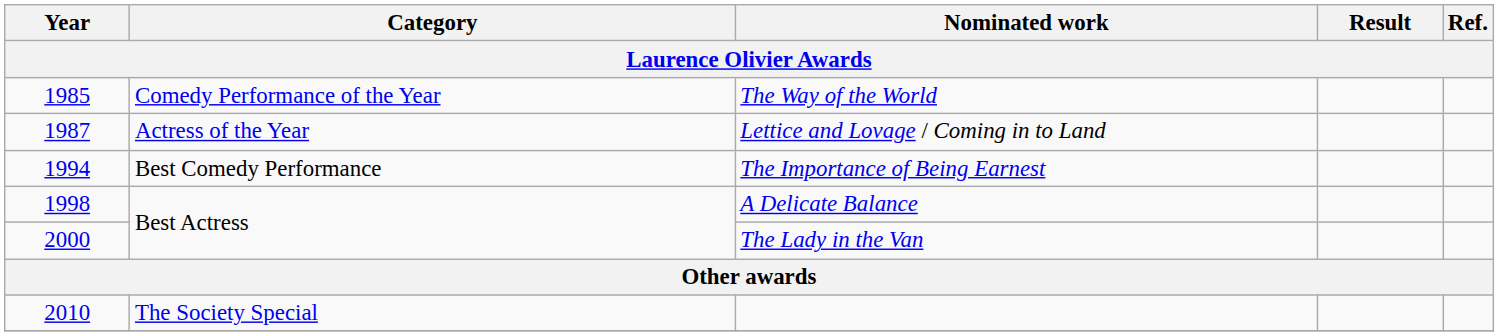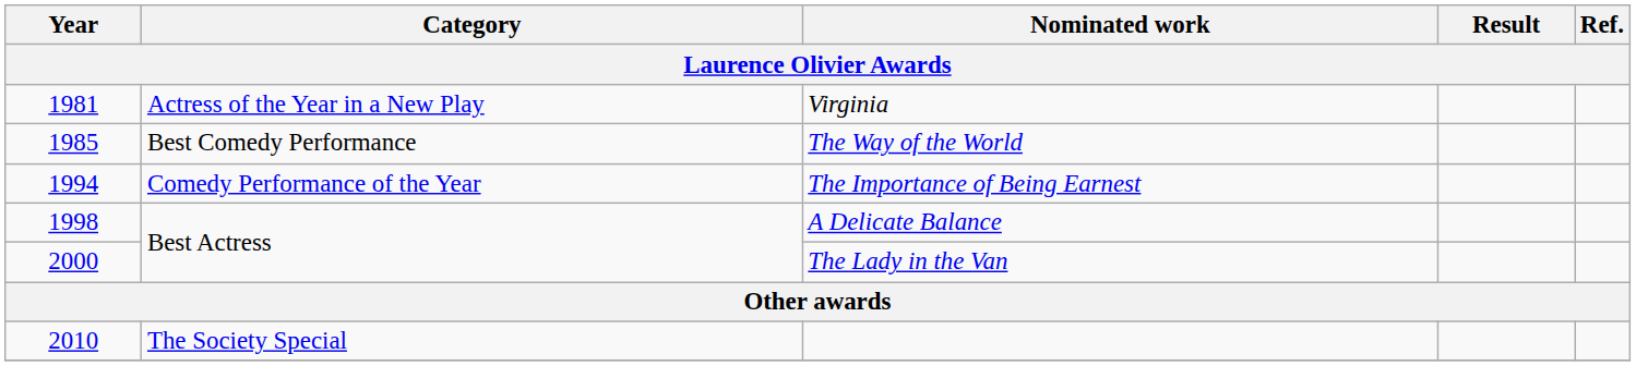 <table class=wikitable>
 <tr>
 <th scope="col" style="width:5em;">Year</th>
 <th scope="col" style="width:26em;">Category</th>
 <th scope="col" style="width:25em;">Nominated work</th>
 <th scope="col" style="width:5em;">Result</th>
 <th>Ref.</th>
 </tr>
 <tr>
 <th colspan=5><a href='#'>Laurence Olivier Awards</a></th>
 </tr>
 <tr>
+<td style="text-align:center;"><a href='#'>1981</a></td>
+<td><a href='#'>Actress of the Year in a New Play</a></td>
+<td><em>Virginia</em></td>
+<td></td>
+<td style="text-align:center;"></td>
+</tr>
+<tr>
 <td style="text-align:center;"><a href='#'>1985</a></td>
-<td><a href='#'>Comedy Performance of the Year</a></td>
+<td>Best Comedy Performance</td>
 <td><em><a href='#'>The Way of the World</a></em></td>
 <td></td>
 <td style="text-align:center;"></td>
 </tr>
 <tr>
-<td style="text-align:center;"><a href='#'>1987</a></td>
-<td><a href='#'>Actress of the Year</a></td>
-<td><em><a href='#'>Lettice and Lovage</a></em> / <em>Coming in to Land</em></td>
-<td></td>
-<td style="text-align:center;"></td>
-</tr>
-<tr>
 <td style="text-align:center;"><a href='#'>1994</a></td>
-<td>Best Comedy Performance</td>
+<td><a href='#'>Comedy Performance of the Year</a></td>
 <td><em><a href='#'>The Importance of Being Earnest</a></em></td>
 <td></td>
 <td style="text-align:center;"></td>
 </tr>
 <tr>
 <td style="text-align:center;"><a href='#'>1998</a></td>
 <td rowspan=2>Best Actress</td>
 <td><em><a href='#'>A Delicate Balance</a></em></td>
 <td></td>
 <td style="text-align:center;"></td>
 </tr>
 <tr>
 <td style="text-align:center;"><a href='#'>2000</a></td>
 <td><em><a href='#'>The Lady in the Van</a></em></td>
 <td></td>
 <td style="text-align:center;"></td>
 </tr>
 <tr>
 <th colspan=5>Other awards</th>
 </tr>
 <tr>
 <td style="text-align:center;"><a href='#'>2010</a></td>
 <td><a href='#'>The Society Special</a></td>
 <td></td>
 <td></td>
 <td style="text-align:center;"></td>
 </tr>
 <tr>
 </tr>
 </table>
